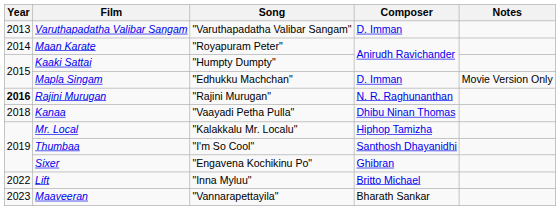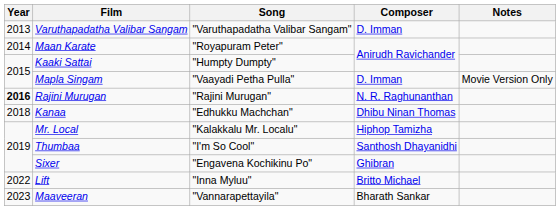 <table class="wikitable sortable">
 <tr>
 <th scope="col">Year</th>
 <th scope="col">Film</th>
 <th scope="col">Song</th>
 <th scope="col">Composer</th>
 <th class="unsortable" scope="col">Notes</th>
 </tr>
 <tr>
 <td>2013</td>
 <td><em><a href='#'>Varuthapadatha Valibar Sangam</a> </em></td>
 <td>"Varuthapadatha Valibar Sangam"</td>
 <td><a href='#'>D. Imman</a></td>
 <td></td>
 </tr>
 <tr>
 <td>2014</td>
 <td><em><a href='#'>Maan Karate</a></em></td>
 <td>"Royapuram Peter"</td>
 <td rowspan=2><a href='#'>Anirudh Ravichander</a></td>
 <td></td>
 </tr>
 <tr>
 <td rowspan="2">2015</td>
 <td><em><a href='#'>Kaaki Sattai</a></em></td>
 <td>"Humpty Dumpty"</td>
 <td></td>
 </tr>
 <tr>
 <td><em><a href='#'>Mapla Singam</a></em></td>
-<td>"Edhukku Machchan"</td>
+<td>"Vaayadi Petha Pulla"</td>
 <td><a href='#'>D. Imman</a></td>
 <td>Movie Version Only</td>
 </tr>
 <tr>
 <td><strong>2016</strong></td>
 <td><em><a href='#'>Rajini Murugan</a></em></td>
 <td>"Rajini Murugan"</td>
 <td><a href='#'>N. R. Raghunanthan</a></td>
 <td></td>
 </tr>
 <tr>
 <td>2018</td>
 <td><a href='#'><em>Kanaa</em></a></td>
-<td>"Vaayadi Petha Pulla"</td>
+<td>"Edhukku Machchan"</td>
 <td><a href='#'>Dhibu Ninan Thomas</a></td>
 <td></td>
 </tr>
 <tr>
 <td rowspan="3">2019</td>
 <td><em><a href='#'>Mr. Local</a></em></td>
 <td>"Kalakkalu Mr. Localu"</td>
 <td><a href='#'>Hiphop Tamizha</a></td>
 <td></td>
 </tr>
 <tr>
 <td><em><a href='#'>Thumbaa</a></em></td>
 <td>"I'm So Cool"</td>
 <td><a href='#'>Santhosh Dhayanidhi</a></td>
 <td></td>
 </tr>
 <tr>
 <td><em><a href='#'>Sixer</a></em></td>
 <td>"Engavena Kochikinu Po"</td>
 <td><a href='#'>Ghibran</a></td>
 <td></td>
 </tr>
 <tr>
 <td>2022</td>
 <td><a href='#'><em>Lift</em></a></td>
 <td>"Inna Myluu"</td>
 <td><a href='#'>Britto Michael</a></td>
 <td></td>
 </tr>
 <tr>
 <td>2023</td>
 <td><em><a href='#'>Maaveeran</a></em></td>
 <td>"Vannarapettayila"</td>
 <td>Bharath Sankar</td>
 <td></td>
 </tr>
 </table>
